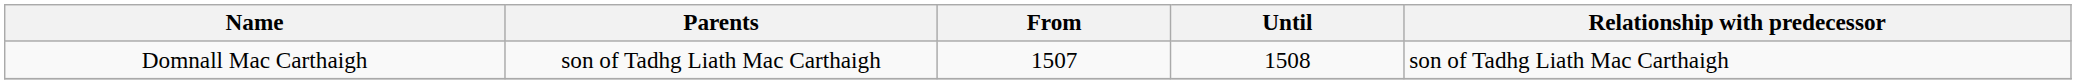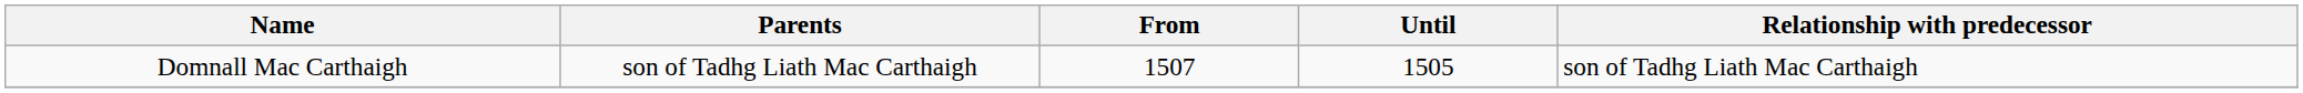 <table width=90% class="wikitable">
 <tr>
 <th width=15%>Name</th>
 <th width=13%>Parents</th>
 <th width=7%>From</th>
 <th width=7%>Until</th>
 <th width=20%>Relationship with predecessor</th>
 </tr>
 <tr>
 <td align="center">Domnall Mac Carthaigh</td>
 <td align="center">son of Tadhg Liath Mac Carthaigh</td>
 <td align="center">1507</td>
-<td align="center">1508</td>
+<td align="center">1505</td>
 <td>son of Tadhg Liath Mac Carthaigh</td>
 </tr>
 <tr>
 </tr>
 </table>
